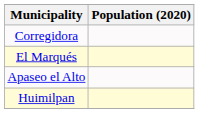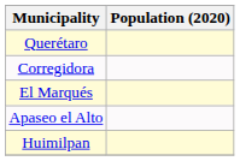 <table class="wikitable">
 <tr>
 </tr>
 <tr style="background:#C7DBF1;" align=center>
 <th>Municipality</th>
 <th>Population (2020)</th>
+</tr>
+<tr style="background:#FFFCD6;" align=center>
+<td><a href='#'>Querétaro</a></td>
+<td></td>
 </tr>
 <tr style="background:#FCFAFB;" align=center>
 <td><a href='#'>Corregidora</a></td>
 <td></td>
 </tr>
 <tr style="background:#FFFCD6;" align=center>
 <td><a href='#'>El Marqués</a></td>
 <td></td>
 </tr>
 <tr style="background:#FCFAFB;" align=center>
 <td><a href='#'>Apaseo el Alto</a></td>
 <td></td>
 </tr>
 <tr style="background:#FFFCD6;" align=center>
 <td><a href='#'>Huimilpan</a></td>
 <td></td>
 </tr>
 <tr>
 </tr>
 </table>
